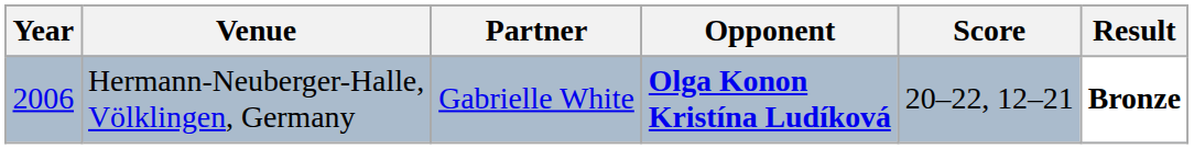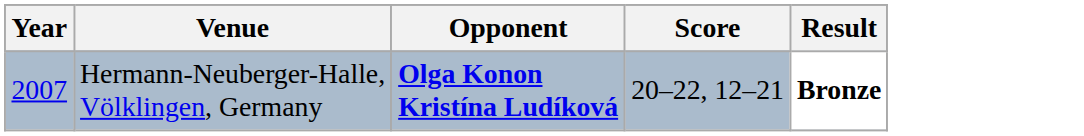 <table class="sortable wikitable" style="font-size: 90%;">
 <tr>
 <th>Year</th>
 <th>Venue</th>
-<th>Partner</th>
 <th>Opponent</th>
 <th>Score</th>
 <th>Result</th>
 </tr>
 <tr style="background:#AABBCC">
-<td align="center"><a href='#'>2006</a></td>
+<td align="center"><a href='#'>2007</a></td>
 <td align="left">Hermann-Neuberger-Halle,<br><a href='#'>Völklingen</a>, Germany</td>
-<td align="left"> <a href='#'>Gabrielle White</a></td>
 <td align="left"><strong> <a href='#'>Olga Konon</a><br> <a href='#'>Kristína Ludíková</a></strong></td>
 <td align="left">20–22, 12–21</td>
 <td style="text-align:left; background:white"> <strong>Bronze</strong></td>
 </tr>
 </table>
